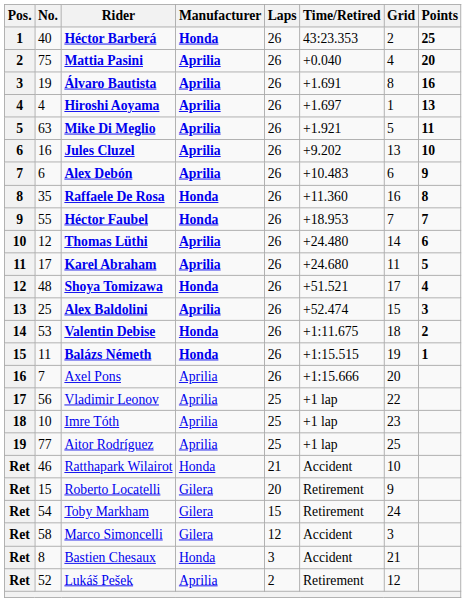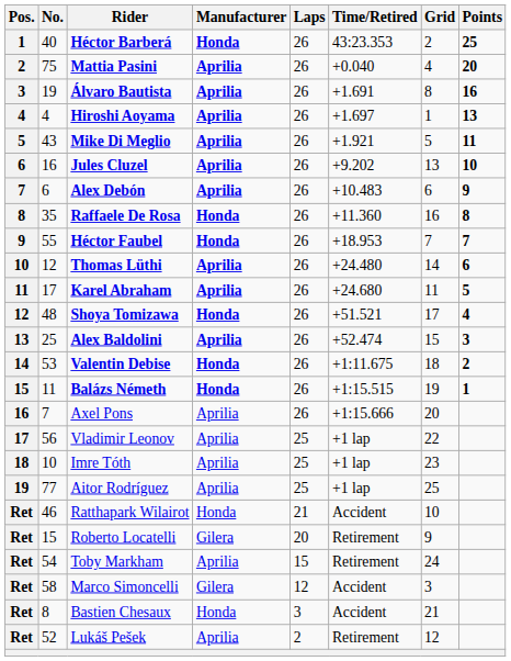 <table class="wikitable" style="font-size: 95%;">
 <tr>
 <th>Pos.</th>
 <th>No.</th>
 <th>Rider</th>
 <th>Manufacturer</th>
 <th>Laps</th>
 <th>Time/Retired</th>
 <th>Grid</th>
 <th>Points</th>
 </tr>
 <tr>
 <th>1</th>
 <td>40</td>
 <td> <strong><a href='#'>Héctor Barberá</a></strong></td>
 <td><strong><a href='#'>Honda</a></strong></td>
 <td>26</td>
 <td>43:23.353</td>
 <td>2</td>
 <td><strong>25</strong></td>
 </tr>
 <tr>
 <th>2</th>
 <td>75</td>
 <td> <strong><a href='#'>Mattia Pasini</a></strong></td>
 <td><strong><a href='#'>Aprilia</a></strong></td>
 <td>26</td>
 <td>+0.040</td>
 <td>4</td>
 <td><strong>20</strong></td>
 </tr>
 <tr>
 <th>3</th>
 <td>19</td>
 <td> <strong><a href='#'>Álvaro Bautista</a></strong></td>
 <td><strong><a href='#'>Aprilia</a></strong></td>
 <td>26</td>
 <td>+1.691</td>
 <td>8</td>
 <td><strong>16</strong></td>
 </tr>
 <tr>
 <th>4</th>
 <td>4</td>
 <td> <strong><a href='#'>Hiroshi Aoyama</a></strong></td>
 <td><strong><a href='#'>Aprilia</a></strong></td>
 <td>26</td>
 <td>+1.697</td>
 <td>1</td>
 <td><strong>13</strong></td>
 </tr>
 <tr>
 <th>5</th>
-<td>63</td>
+<td>43</td>
 <td> <strong><a href='#'>Mike Di Meglio</a></strong></td>
 <td><strong><a href='#'>Aprilia</a></strong></td>
 <td>26</td>
 <td>+1.921</td>
 <td>5</td>
 <td><strong>11</strong></td>
 </tr>
 <tr>
 <th>6</th>
 <td>16</td>
 <td> <strong><a href='#'>Jules Cluzel</a></strong></td>
 <td><strong><a href='#'>Aprilia</a></strong></td>
 <td>26</td>
 <td>+9.202</td>
 <td>13</td>
 <td><strong>10</strong></td>
 </tr>
 <tr>
 <th>7</th>
 <td>6</td>
 <td> <strong><a href='#'>Alex Debón</a></strong></td>
 <td><strong><a href='#'>Aprilia</a></strong></td>
 <td>26</td>
 <td>+10.483</td>
 <td>6</td>
 <td><strong>9</strong></td>
 </tr>
 <tr>
 <th>8</th>
 <td>35</td>
 <td> <strong><a href='#'>Raffaele De Rosa</a></strong></td>
 <td><strong><a href='#'>Honda</a></strong></td>
 <td>26</td>
 <td>+11.360</td>
 <td>16</td>
 <td><strong>8</strong></td>
 </tr>
 <tr>
 <th>9</th>
 <td>55</td>
 <td> <strong><a href='#'>Héctor Faubel</a></strong></td>
 <td><strong><a href='#'>Honda</a></strong></td>
 <td>26</td>
 <td>+18.953</td>
 <td>7</td>
 <td><strong>7</strong></td>
 </tr>
 <tr>
 <th>10</th>
 <td>12</td>
 <td> <strong><a href='#'>Thomas Lüthi</a></strong></td>
 <td><strong><a href='#'>Aprilia</a></strong></td>
 <td>26</td>
 <td>+24.480</td>
 <td>14</td>
 <td><strong>6</strong></td>
 </tr>
 <tr>
 <th>11</th>
 <td>17</td>
 <td> <strong><a href='#'>Karel Abraham</a></strong></td>
 <td><strong><a href='#'>Aprilia</a></strong></td>
 <td>26</td>
 <td>+24.680</td>
 <td>11</td>
 <td><strong>5</strong></td>
 </tr>
 <tr>
 <th>12</th>
 <td>48</td>
 <td> <strong><a href='#'>Shoya Tomizawa</a></strong></td>
 <td><strong><a href='#'>Honda</a></strong></td>
 <td>26</td>
 <td>+51.521</td>
 <td>17</td>
 <td><strong>4</strong></td>
 </tr>
 <tr>
 <th>13</th>
 <td>25</td>
 <td> <strong><a href='#'>Alex Baldolini</a></strong></td>
 <td><strong><a href='#'>Aprilia</a></strong></td>
 <td>26</td>
 <td>+52.474</td>
 <td>15</td>
 <td><strong>3</strong></td>
 </tr>
 <tr>
 <th>14</th>
 <td>53</td>
 <td> <strong><a href='#'>Valentin Debise</a></strong></td>
 <td><strong><a href='#'>Honda</a></strong></td>
 <td>26</td>
 <td>+1:11.675</td>
 <td>18</td>
 <td><strong>2</strong></td>
 </tr>
 <tr>
 <th>15</th>
 <td>11</td>
 <td> <strong><a href='#'>Balázs Németh</a></strong></td>
 <td><strong><a href='#'>Honda</a></strong></td>
 <td>26</td>
 <td>+1:15.515</td>
 <td>19</td>
 <td><strong>1</strong></td>
 </tr>
 <tr>
 <th>16</th>
 <td>7</td>
 <td> <a href='#'>Axel Pons</a></td>
 <td><a href='#'>Aprilia</a></td>
 <td>26</td>
 <td>+1:15.666</td>
 <td>20</td>
 <td></td>
 </tr>
 <tr>
 <th>17</th>
 <td>56</td>
 <td> <a href='#'>Vladimir Leonov</a></td>
 <td><a href='#'>Aprilia</a></td>
 <td>25</td>
 <td>+1 lap</td>
 <td>22</td>
 <td></td>
 </tr>
 <tr>
 <th>18</th>
 <td>10</td>
 <td> <a href='#'>Imre Tóth</a></td>
 <td><a href='#'>Aprilia</a></td>
 <td>25</td>
 <td>+1 lap</td>
 <td>23</td>
 <td></td>
 </tr>
 <tr>
 <th>19</th>
 <td>77</td>
 <td> <a href='#'>Aitor Rodríguez</a></td>
 <td><a href='#'>Aprilia</a></td>
 <td>25</td>
 <td>+1 lap</td>
 <td>25</td>
 <td></td>
 </tr>
 <tr>
 <th>Ret</th>
 <td>46</td>
 <td> <a href='#'>Ratthapark Wilairot</a></td>
 <td><a href='#'>Honda</a></td>
 <td>21</td>
 <td>Accident</td>
 <td>10</td>
 <td></td>
 </tr>
 <tr>
 <th>Ret</th>
 <td>15</td>
 <td> <a href='#'>Roberto Locatelli</a></td>
 <td><a href='#'>Gilera</a></td>
 <td>20</td>
 <td>Retirement</td>
 <td>9</td>
 <td></td>
 </tr>
 <tr>
 <th>Ret</th>
 <td>54</td>
 <td> <a href='#'>Toby Markham</a></td>
-<td><a href='#'>Gilera</a></td>
+<td><a href='#'>Aprilia</a></td>
 <td>15</td>
 <td>Retirement</td>
 <td>24</td>
 <td></td>
 </tr>
 <tr>
 <th>Ret</th>
 <td>58</td>
 <td> <a href='#'>Marco Simoncelli</a></td>
 <td><a href='#'>Gilera</a></td>
 <td>12</td>
 <td>Accident</td>
 <td>3</td>
 <td></td>
 </tr>
 <tr>
 <th>Ret</th>
 <td>8</td>
 <td> <a href='#'>Bastien Chesaux</a></td>
 <td><a href='#'>Honda</a></td>
 <td>3</td>
 <td>Accident</td>
 <td>21</td>
 <td></td>
 </tr>
 <tr>
 <th>Ret</th>
 <td>52</td>
 <td> <a href='#'>Lukáš Pešek</a></td>
 <td><a href='#'>Aprilia</a></td>
 <td>2</td>
 <td>Retirement</td>
 <td>12</td>
 <td></td>
 </tr>
 <tr>
 <th colspan=8></th>
 </tr>
 </table>
